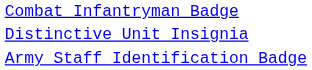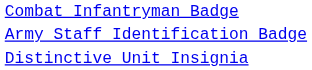 <table>
 <tr>
 <td></td>
 <td><a href='#'>Combat Infantryman Badge</a></td>
 </tr>
 <tr>
 <td></td>
-<td><a href='#'>Distinctive Unit Insignia</a></td>
+<td><a href='#'>Army Staff Identification Badge</a></td>
 </tr>
 <tr>
 <td></td>
-<td><a href='#'>Army Staff Identification Badge</a></td>
+<td><a href='#'>Distinctive Unit Insignia</a></td>
 </tr>
 </table>
